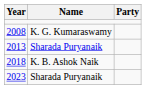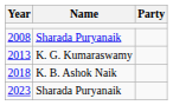 <table class="wikitable">
 <tr>
 <th>Year</th>
 <th>Name</th>
 <th colspan=2>Party</th>
 </tr>
 <tr>
 <td colspan="4"></td>
 </tr>
 <tr>
 <td><a href='#'>2008</a></td>
-<td>K. G. Kumaraswamy</td>
+<td><a href='#'>Sharada Puryanaik</a></td>
 <td></td>
 </tr>
 <tr>
 <td><a href='#'>2013</a></td>
-<td><a href='#'>Sharada Puryanaik</a></td>
+<td>K. G. Kumaraswamy</td>
 <td></td>
 </tr>
 <tr>
 <td><a href='#'>2018</a></td>
 <td>K. B. Ashok Naik</td>
 <td></td>
 </tr>
 <tr>
 <td><a href='#'>2023</a></td>
 <td>Sharada Puryanaik</td>
 <td></td>
 </tr>
 </table>
